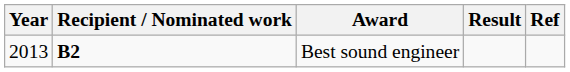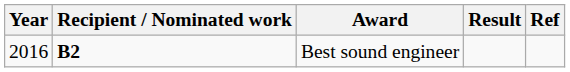 <table class="wikitable">
 <tr>
 <th>Year</th>
 <th>Recipient / Nominated work</th>
 <th>Award</th>
 <th>Result</th>
 <th>Ref</th>
 </tr>
 <tr>
-<td>2013</td>
+<td>2016</td>
 <td><strong>B2</strong></td>
 <td Afrobeat Song of the Year>Best sound engineer</td>
 <td></td>
 <td></td>
 </tr>
 </table>
